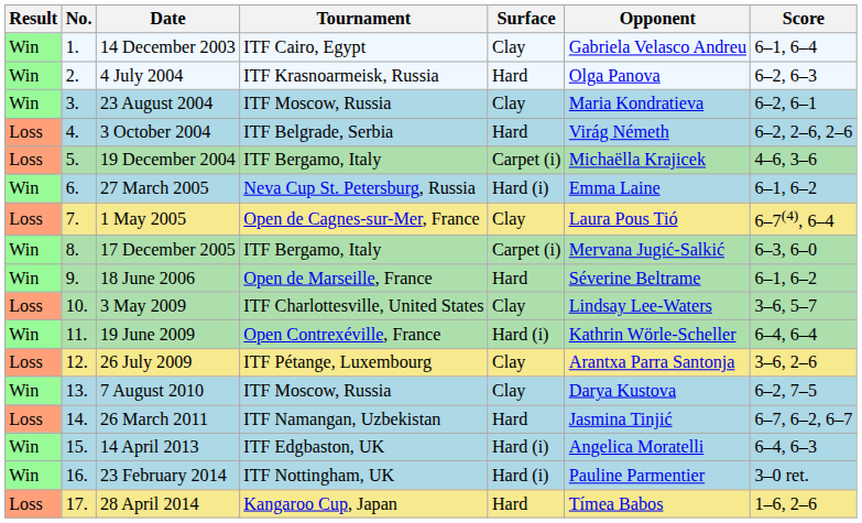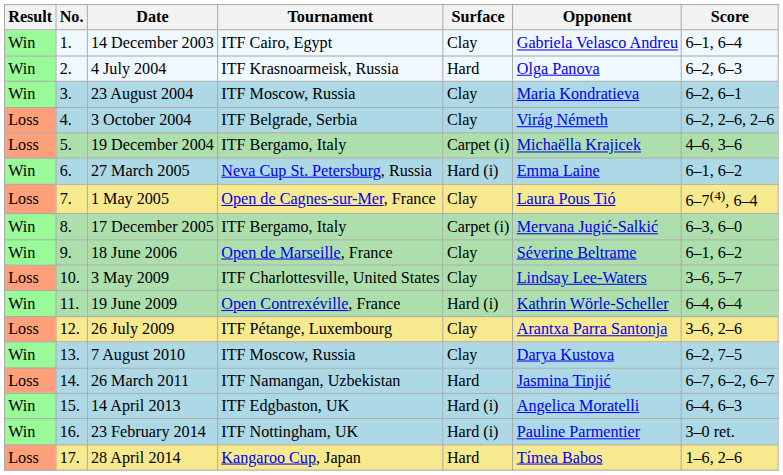 <table class="sortable wikitable">
 <tr>
 <th>Result</th>
 <th>No.</th>
 <th>Date</th>
 <th>Tournament</th>
 <th>Surface</th>
 <th>Opponent</th>
 <th class="unsortable">Score</th>
 </tr>
 <tr style="background:#f0f8ff;">
 <td style="background:#98fb98;">Win</td>
 <td>1.</td>
 <td>14 December 2003</td>
 <td>ITF Cairo, Egypt</td>
 <td>Clay</td>
 <td> <a href='#'>Gabriela Velasco Andreu</a></td>
 <td>6–1, 6–4</td>
 </tr>
 <tr style="background:#f0f8ff;">
 <td style="background:#98fb98;">Win</td>
 <td>2.</td>
 <td>4 July 2004</td>
 <td>ITF Krasnoarmeisk, Russia</td>
 <td>Hard</td>
 <td> <a href='#'>Olga Panova</a></td>
 <td>6–2, 6–3</td>
 </tr>
 <tr style="background:lightblue;">
 <td style="background:#98fb98;">Win</td>
 <td>3.</td>
 <td>23 August 2004</td>
 <td>ITF Moscow, Russia</td>
 <td>Clay</td>
 <td> <a href='#'>Maria Kondratieva</a></td>
 <td>6–2, 6–1</td>
 </tr>
 <tr style="background:lightblue;">
 <td bgcolor="FFA07A">Loss</td>
 <td>4.</td>
 <td>3 October 2004</td>
 <td>ITF Belgrade, Serbia</td>
-<td>Hard</td>
+<td>Clay</td>
 <td> <a href='#'>Virág Németh</a></td>
 <td>6–2, 2–6, 2–6</td>
 </tr>
 <tr style="background:#addfad;">
 <td bgcolor="FFA07A">Loss</td>
 <td>5.</td>
 <td>19 December 2004</td>
 <td>ITF Bergamo, Italy</td>
 <td>Carpet (i)</td>
 <td> <a href='#'>Michaëlla Krajicek</a></td>
 <td>4–6, 3–6</td>
 </tr>
 <tr style="background:lightblue;">
 <td style="background:#98fb98;">Win</td>
 <td>6.</td>
 <td>27 March 2005</td>
 <td><a href='#'>Neva Cup St. Petersburg</a>, Russia</td>
 <td>Hard (i)</td>
 <td> <a href='#'>Emma Laine</a></td>
 <td>6–1, 6–2</td>
 </tr>
 <tr style="background:#f7e98e;">
 <td bgcolor="FFA07A">Loss</td>
 <td>7.</td>
 <td>1 May 2005</td>
 <td><a href='#'>Open de Cagnes-sur-Mer</a>, France</td>
 <td>Clay</td>
 <td> <a href='#'>Laura Pous Tió</a></td>
 <td>6–7<sup>(4)</sup>, 6–4</td>
 </tr>
 <tr style="background:#addfad;">
 <td style="background:#98fb98;">Win</td>
 <td>8.</td>
 <td>17 December 2005</td>
 <td>ITF Bergamo, Italy</td>
 <td>Carpet (i)</td>
 <td> <a href='#'>Mervana Jugić-Salkić</a></td>
 <td>6–3, 6–0</td>
 </tr>
 <tr style="background:#addfad;">
 <td style="background:#98fb98;">Win</td>
 <td>9.</td>
 <td>18 June 2006</td>
 <td><a href='#'>Open de Marseille</a>, France</td>
-<td>Hard</td>
+<td>Clay</td>
 <td> <a href='#'>Séverine Beltrame</a></td>
 <td>6–1, 6–2</td>
 </tr>
 <tr style="background:#addfad;">
 <td bgcolor="FFA07A">Loss</td>
 <td>10.</td>
 <td>3 May 2009</td>
 <td>ITF Charlottesville, United States</td>
 <td>Clay</td>
 <td> <a href='#'>Lindsay Lee-Waters</a></td>
 <td>3–6, 5–7</td>
 </tr>
 <tr style="background:#addfad;">
 <td style="background:#98fb98;">Win</td>
 <td>11.</td>
 <td>19 June 2009</td>
 <td><a href='#'>Open Contrexéville</a>, France</td>
 <td>Hard (i)</td>
 <td> <a href='#'>Kathrin Wörle-Scheller</a></td>
 <td>6–4, 6–4</td>
 </tr>
 <tr style="background:#f7e98e;">
 <td bgcolor="FFA07A">Loss</td>
 <td>12.</td>
 <td>26 July 2009</td>
 <td>ITF Pétange, Luxembourg</td>
 <td>Clay</td>
 <td> <a href='#'>Arantxa Parra Santonja</a></td>
 <td>3–6, 2–6</td>
 </tr>
 <tr style="background:lightblue;">
 <td style="background:#98fb98;">Win</td>
 <td>13.</td>
 <td>7 August 2010</td>
 <td>ITF Moscow, Russia</td>
 <td>Clay</td>
 <td> <a href='#'>Darya Kustova</a></td>
 <td>6–2, 7–5</td>
 </tr>
 <tr style="background:lightblue;">
 <td bgcolor="FFA07A">Loss</td>
 <td>14.</td>
 <td>26 March 2011</td>
 <td>ITF Namangan, Uzbekistan</td>
 <td>Hard</td>
 <td> <a href='#'>Jasmina Tinjić</a></td>
 <td>6–7, 6–2, 6–7</td>
 </tr>
 <tr style="background:lightblue;">
 <td style="background:#98fb98;">Win</td>
 <td>15.</td>
 <td>14 April 2013</td>
 <td>ITF Edgbaston, UK</td>
 <td>Hard (i)</td>
 <td> <a href='#'>Angelica Moratelli</a></td>
 <td>6–4, 6–3</td>
 </tr>
 <tr style="background:lightblue;">
 <td style="background:#98fb98;">Win</td>
 <td>16.</td>
 <td>23 February 2014</td>
 <td>ITF Nottingham, UK</td>
 <td>Hard (i)</td>
 <td> <a href='#'>Pauline Parmentier</a></td>
 <td>3–0 ret.</td>
 </tr>
 <tr style="background:#f7e98e;">
 <td bgcolor="FFA07A">Loss</td>
 <td>17.</td>
 <td>28 April 2014</td>
 <td><a href='#'>Kangaroo Cup</a>, Japan</td>
 <td>Hard</td>
 <td> <a href='#'>Tímea Babos</a></td>
 <td>1–6, 2–6</td>
 </tr>
 </table>
